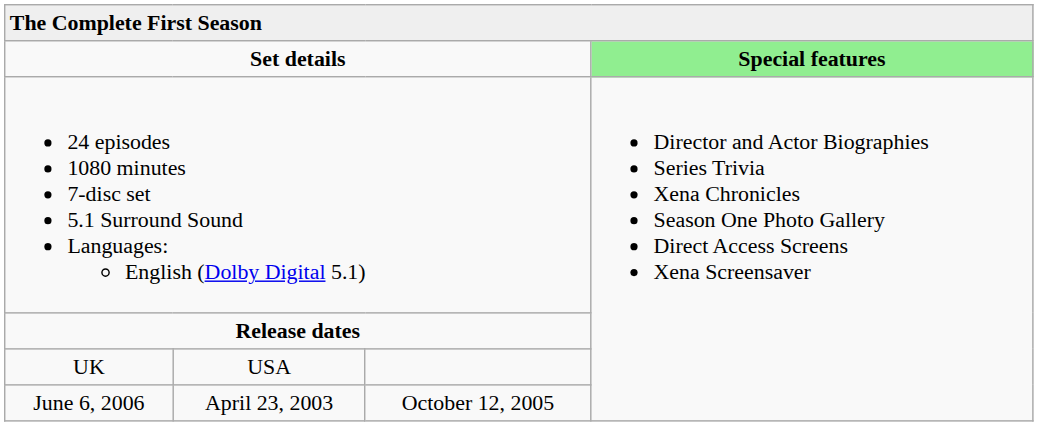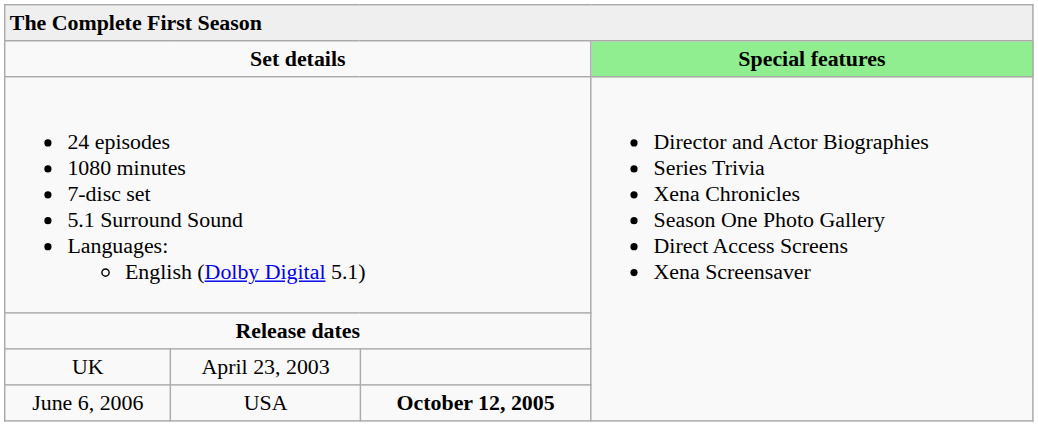 <table class="wikitable" style="font-size: 95%;">
 <tr style="background:#EFEFEF">
 <td colspan="5"><strong>The Complete First Season</strong></td>
 </tr>
 <tr valign="top">
 <td align="center" width="400" colspan="3"><strong>Set details</strong></td>
 <td width="300" align="center" style="background: lightgreen;"><strong>Special features</strong></td>
 </tr>
 <tr valign="top">
 <td colspan="3" align="left" width="400"><br><ul><li>24 episodes</li><li>1080 minutes</li><li>7-disc set</li><li>5.1 Surround Sound</li><li>Languages:<ul><li>English (<a href='#'>Dolby Digital</a> 5.1)</li></ul></li></ul></td>
 <td rowspan="4" align="left" width="300"><br><ul><li>Director and Actor Biographies</li><li>Series Trivia</li><li>Xena Chronicles</li><li>Season One Photo Gallery</li><li>Direct Access Screens</li><li>Xena Screensaver</li></ul></td>
 </tr>
 <tr>
 <td colspan="3" align="center"><strong>Release dates</strong></td>
 </tr>
 <tr>
 <td align="center">UK</td>
-<td align="center">USA</td>
+<td align="center">April 23, 2003</td>
 <td align="center"></td>
 </tr>
 <tr>
 <td align="center">June 6, 2006</td>
-<td align="center">April 23, 2003</td>
-<td align="center">October 12, 2005</td>
+<td align="center">USA</td>
+<td align="center"><strong>October 12, 2005</strong></td>
 </tr>
 </table>
